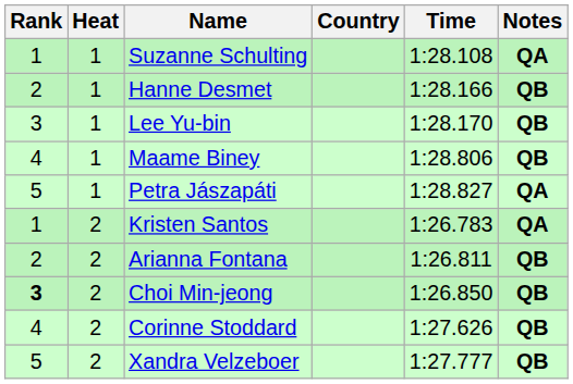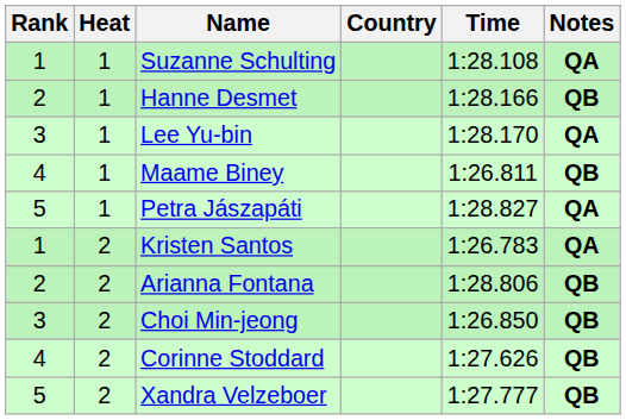 <table class="wikitable sortable" style="text-align:center">
 <tr>
 <th>Rank</th>
 <th>Heat</th>
 <th>Name</th>
 <th>Country</th>
 <th>Time</th>
 <th>Notes</th>
 </tr>
 <tr bgcolor=#bbf3bb>
 <td>1</td>
 <td>1</td>
 <td align=left><a href='#'>Suzanne Schulting</a></td>
 <td align=left></td>
 <td>1:28.108</td>
 <td><strong>QA</strong></td>
 </tr>
 <tr bgcolor=#bbf3bb>
 <td>2</td>
 <td>1</td>
 <td align=left><a href='#'>Hanne Desmet</a></td>
 <td align=left></td>
 <td>1:28.166</td>
 <td><strong>QB</strong></td>
 </tr>
 <tr bgcolor=ccffcc>
 <td>3</td>
 <td>1</td>
 <td align=left><a href='#'>Lee Yu-bin</a></td>
 <td align=left></td>
 <td>1:28.170</td>
-<td><strong>QB</strong></td>
+<td><strong>QA</strong></td>
 </tr>
 <tr bgcolor=ccffcc>
 <td>4</td>
 <td>1</td>
 <td align=left><a href='#'>Maame Biney</a></td>
 <td align=left></td>
-<td>1:28.806</td>
+<td>1:26.811</td>
 <td><strong>QB</strong></td>
 </tr>
 <tr bgcolor=ccffcc>
 <td>5</td>
 <td>1</td>
 <td align=left><a href='#'>Petra Jászapáti</a></td>
 <td align=left></td>
 <td>1:28.827</td>
 <td><strong>QA</strong></td>
 </tr>
 <tr bgcolor=#bbf3bb>
 <td>1</td>
 <td>2</td>
 <td align=left><a href='#'>Kristen Santos</a></td>
 <td align=left></td>
 <td>1:26.783</td>
 <td><strong>QA</strong></td>
 </tr>
 <tr bgcolor=#bbf3bb>
 <td>2</td>
 <td>2</td>
 <td align=left><a href='#'>Arianna Fontana</a></td>
 <td align=left></td>
-<td>1:26.811</td>
+<td>1:28.806</td>
 <td><strong>QB</strong></td>
 </tr>
 <tr bgcolor=#bbf3bb>
-<td><strong>3</strong></td>
+<td>3</td>
 <td>2</td>
 <td align=left><a href='#'>Choi Min-jeong</a></td>
 <td align=left></td>
 <td>1:26.850</td>
 <td><strong>QB</strong></td>
 </tr>
 <tr bgcolor=ccffcc>
 <td>4</td>
 <td>2</td>
 <td align=left><a href='#'>Corinne Stoddard</a></td>
 <td align=left></td>
 <td>1:27.626</td>
 <td><strong>QB</strong></td>
 </tr>
 <tr bgcolor=ccffcc>
 <td>5</td>
 <td>2</td>
 <td align=left><a href='#'>Xandra Velzeboer</a></td>
 <td align=left></td>
 <td>1:27.777</td>
 <td><strong>QB</strong></td>
 </tr>
 </table>
